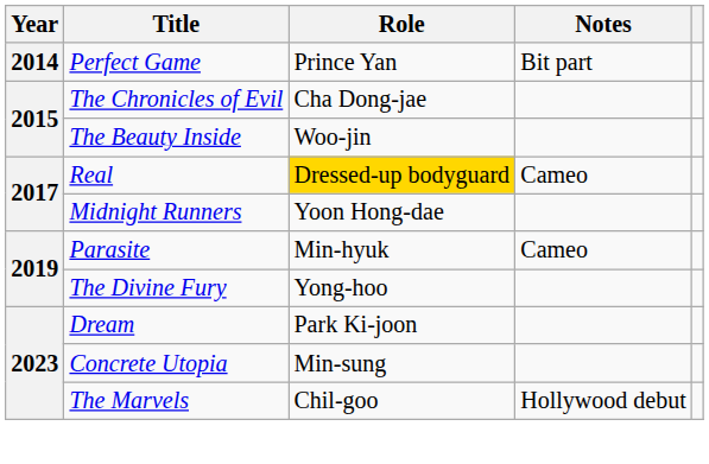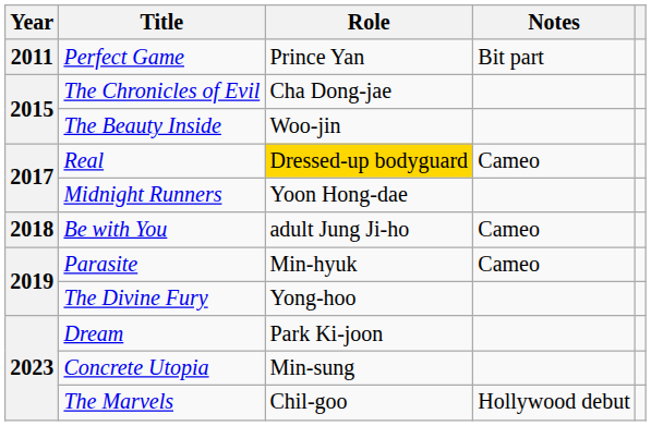 <table class="wikitable plainrowheaders sortable">
 <tr>
 <th scope="col">Year</th>
 <th scope="col">Title</th>
 <th scope="col">Role</th>
 <th scope="col" class="unsortable">Notes</th>
 <th scope="col" class="unsortable"></th>
 </tr>
 <tr>
-<th scope="row">2014</th>
+<th scope="row">2011</th>
 <td><em><a href='#'>Perfect Game</a></em></td>
 <td>Prince Yan</td>
 <td>Bit part</td>
 <td style="text-align:center"></td>
 </tr>
 <tr>
 <th scope="row" rowspan="2">2015</th>
 <td><em><a href='#'>The Chronicles of Evil</a></em></td>
 <td>Cha Dong-jae</td>
 <td></td>
 <td style="text-align:center"></td>
 </tr>
 <tr>
 <td><em><a href='#'>The Beauty Inside</a></em></td>
 <td>Woo-jin</td>
 <td></td>
 <td style="text-align:center"></td>
 </tr>
 <tr>
 <th scope="row" rowspan="2">2017</th>
 <td><em><a href='#'>Real</a></em></td>
 <td style="background: gold;">Dressed-up bodyguard</td>
 <td>Cameo</td>
 <td style="text-align:center"></td>
 </tr>
 <tr>
 <td><em><a href='#'>Midnight Runners</a></em></td>
 <td>Yoon Hong-dae</td>
 <td></td>
+<td style="text-align:center"></td>
+</tr>
+<tr>
+<th scope="row">2018</th>
+<td><em><a href='#'>Be with You</a></em></td>
+<td>adult Jung Ji-ho</td>
+<td>Cameo</td>
 <td style="text-align:center"></td>
 </tr>
 <tr>
 <th scope="row" rowspan="2">2019</th>
 <td><em><a href='#'>Parasite</a></em></td>
 <td>Min-hyuk</td>
 <td>Cameo</td>
 <td style="text-align:center"></td>
 </tr>
 <tr>
 <td><em><a href='#'>The Divine Fury</a></em></td>
 <td>Yong-hoo</td>
 <td></td>
 <td style="text-align:center"></td>
 </tr>
 <tr>
 <th scope="row" rowspan="3">2023</th>
 <td><em><a href='#'>Dream</a></em></td>
 <td>Park Ki-joon</td>
 <td></td>
 <td style="text-align:center"></td>
 </tr>
 <tr>
 <td><em><a href='#'>Concrete Utopia</a></em></td>
 <td>Min-sung</td>
 <td></td>
 <td style="text-align:center"></td>
 </tr>
 <tr>
 <td><em><a href='#'>The Marvels</a></em></td>
 <td>Chil-goo</td>
 <td>Hollywood debut</td>
 <td style="text-align:center"></td>
 </tr>
 </table>
